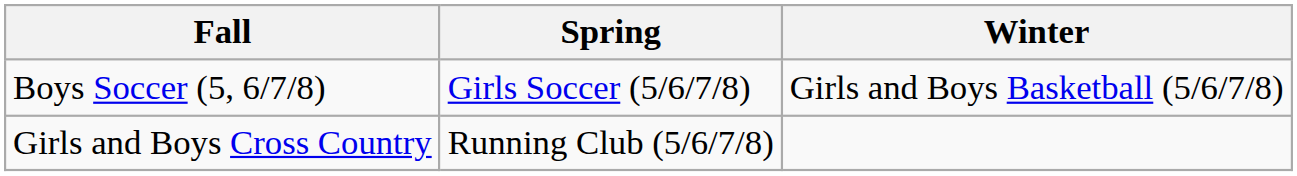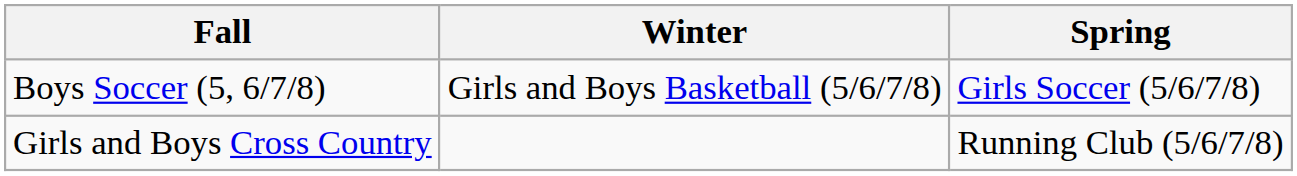 <table class="wikitable">
 <tr>
 <th>Fall</th>
+<th>Winter</th>
 <th>Spring</th>
-<th>Winter</th>
 </tr>
 <tr>
 <td>Boys <a href='#'>Soccer</a> (5, 6/7/8)</td>
+<td>Girls and Boys <a href='#'>Basketball</a> (5/6/7/8)</td>
 <td><a href='#'>Girls Soccer</a> (5/6/7/8)</td>
-<td>Girls and Boys <a href='#'>Basketball</a> (5/6/7/8)</td>
 </tr>
 <tr>
 <td>Girls and Boys <a href='#'>Cross Country</a></td>
+<td></td>
 <td>Running Club (5/6/7/8)</td>
-<td></td>
 </tr>
 </table>
